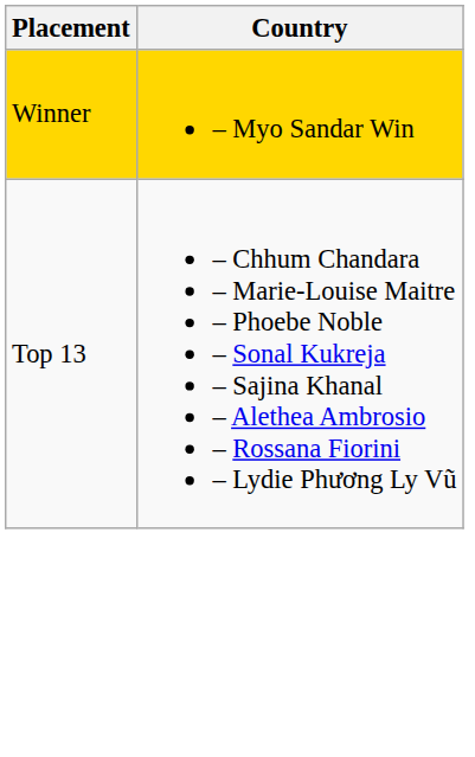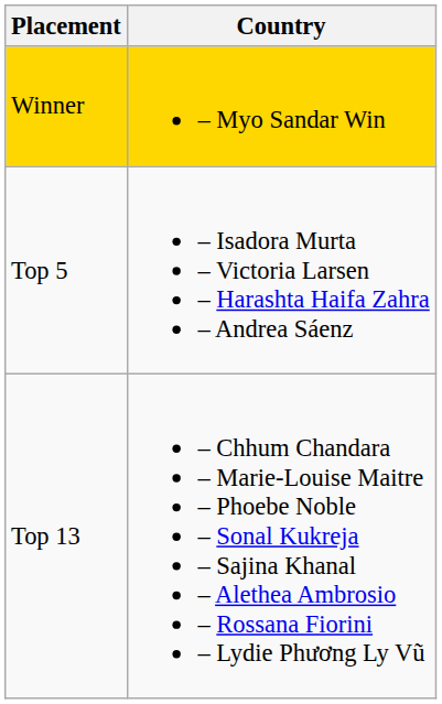 <table class="wikitable sortable" style="font-size:95%;">
 <tr>
 <th>Placement</th>
 <th>Country</th>
 </tr>
 <tr style="background:gold;">
 <td>Winner</td>
 <td><br><ul><li> – Myo Sandar Win</li></ul></td>
 </tr>
 <tr>
+<td>Top 5</td>
+<td><br><ul><li> – Isadora Murta</li><li> – Victoria Larsen</li><li> – <a href='#'>Harashta Haifa Zahra</a></li><li> – Andrea Sáenz</li></ul></td>
+</tr>
+<tr>
 <td>Top 13</td>
 <td><br><ul><li> – Chhum Chandara</li><li> – Marie-Louise Maitre</li><li> – Phoebe Noble</li><li> – <a href='#'>Sonal Kukreja</a></li><li> – Sajina Khanal</li><li> – <a href='#'>Alethea Ambrosio</a></li><li> – <a href='#'>Rossana Fiorini</a></li><li> – Lydie Phương Ly Vũ</li></ul></td>
 </tr>
 </table>
